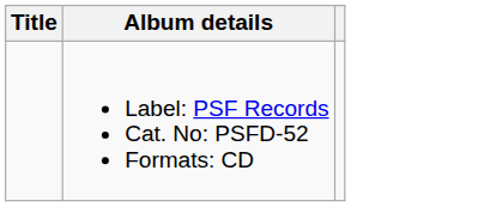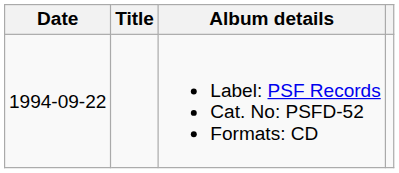 <table class="wikitable sortable">
 <tr>
+<th>Date</th>
 <th>Title</th>
 <th class="unsortable">Album details</th>
 <th class="unsortable"></th>
 </tr>
 <tr>
+<td align="center">1994-09-22</td>
 <td align="center"></td>
 <td><br><ul><li>Label: <a href='#'>PSF Records</a></li><li>Cat. No: PSFD-52</li><li>Formats: CD</li></ul></td>
 <td></td>
 </tr>
 </table>
